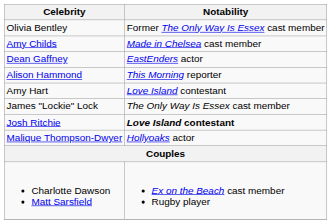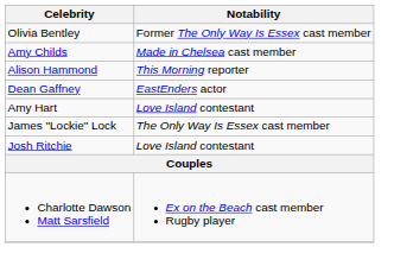 <table class="wikitable sortable">
 <tr>
 <th>Celebrity</th>
 <th>Notability</th>
 </tr>
 <tr>
 <td>Olivia Bentley</td>
 <td>Former <em><a href='#'>The Only Way Is Essex</a></em> cast member</td>
 </tr>
 <tr>
 <td><a href='#'>Amy Childs</a></td>
 <td><em><a href='#'>Made in Chelsea</a></em> cast member</td>
 </tr>
 <tr>
+<td><a href='#'>Alison Hammond</a></td>
+<td><em><a href='#'>This Morning</a></em> reporter</td>
+</tr>
+<tr>
 <td><a href='#'>Dean Gaffney</a></td>
 <td><em><a href='#'>EastEnders</a></em> actor</td>
-</tr>
-<tr>
-<td><a href='#'>Alison Hammond</a></td>
-<td><em><a href='#'>This Morning</a></em> reporter</td>
 </tr>
 <tr>
 <td>Amy Hart</td>
 <td><em><a href='#'>Love Island</a></em> contestant</td>
 </tr>
 <tr>
 <td>James "Lockie" Lock</td>
 <td><em>The Only Way Is Essex</em> cast member</td>
 </tr>
 <tr>
 <td><a href='#'>Josh Ritchie</a></td>
-<td><strong><em>Love Island</em> contestant</strong></td>
-</tr>
-<tr>
-<td><a href='#'>Malique Thompson-Dwyer</a></td>
-<td><em><a href='#'>Hollyoaks</a></em> actor</td>
+<td><em>Love Island</em> contestant</td>
 </tr>
 <tr>
 <th colspan="2">Couples</th>
 </tr>
 <tr>
 <td><br><ul><li>Charlotte Dawson</li><li><a href='#'>Matt Sarsfield</a></li></ul></td>
 <td><br><ul><li><em><a href='#'>Ex on the Beach</a></em> cast member</li><li>Rugby player</li></ul></td>
 </tr>
 <tr>
 </tr>
 </table>
